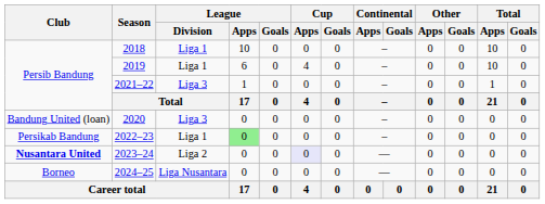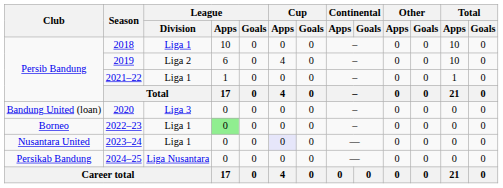 <table class="wikitable" style="text-align: center">
 <tr>
 <th rowspan="2">Club</th>
 <th rowspan="2">Season</th>
 <th colspan="3">League</th>
 <th colspan="2">Cup</th>
 <th colspan="2">Continental</th>
 <th colspan="2">Other</th>
 <th colspan="2">Total</th>
 </tr>
 <tr>
 <th>Division</th>
 <th>Apps</th>
 <th>Goals</th>
 <th>Apps</th>
 <th>Goals</th>
 <th>Apps</th>
 <th>Goals</th>
 <th>Apps</th>
 <th>Goals</th>
 <th>Apps</th>
 <th>Goals</th>
 </tr>
 <tr>
 <td rowspan="4"><a href='#'>Persib Bandung</a></td>
 <td><a href='#'>2018</a></td>
 <td rowspan="1" valign="center"><a href='#'>Liga 1</a></td>
 <td>10</td>
 <td>0</td>
 <td>0</td>
 <td>0</td>
 <td colspan="2">–</td>
 <td>0</td>
 <td>0</td>
 <td>10</td>
 <td>0</td>
 </tr>
 <tr>
 <td><a href='#'>2019</a></td>
-<td rowspan="1" valign="center">Liga 1</td>
+<td rowspan="1" valign="center">Liga 2</td>
 <td>6</td>
 <td>0</td>
 <td>4</td>
 <td>0</td>
 <td colspan="2">–</td>
 <td>0</td>
 <td>0</td>
 <td>10</td>
 <td>0</td>
 </tr>
 <tr>
 <td><a href='#'>2021–22</a></td>
-<td><a href='#'>Liga 3</a></td>
+<td rowspan="1" valign="center">Liga 1</td>
 <td>1</td>
 <td>0</td>
 <td>0</td>
 <td>0</td>
 <td colspan="2">–</td>
 <td>0</td>
 <td>0</td>
 <td>1</td>
 <td>0</td>
 </tr>
 <tr>
 <th colspan="2">Total</th>
 <th>17</th>
 <th>0</th>
 <th>4</th>
 <th>0</th>
 <th colspan="2">–</th>
 <th>0</th>
 <th>0</th>
 <th>21</th>
 <th>0</th>
 </tr>
 <tr>
 <td><a href='#'>Bandung United</a> (loan)</td>
 <td><a href='#'>2020</a></td>
 <td><a href='#'>Liga 3</a></td>
 <td>0</td>
 <td>0</td>
 <td>0</td>
 <td>0</td>
 <td colspan="2">–</td>
 <td>0</td>
 <td>0</td>
 <td>0</td>
 <td>0</td>
 </tr>
 <tr>
-<td rowspan="1" valign="center"><a href='#'>Persikab Bandung</a></td>
+<td><a href='#'>Borneo</a></td>
 <td><a href='#'>2022–23</a></td>
 <td>Liga 1</td>
 <td style="background: lightgreen;">0</td>
 <td>0</td>
 <td>0</td>
 <td>0</td>
 <td colspan="2">–</td>
 <td>0</td>
 <td>0</td>
 <td>0</td>
 <td>0</td>
 </tr>
 <tr>
-<td rowspan="1"><strong><a href='#'>Nusantara United</a></strong></td>
+<td rowspan="1"><a href='#'>Nusantara United</a></td>
 <td><a href='#'>2023–24</a></td>
-<td rowspan="1" valign="center">Liga 2</td>
+<td rowspan="1" valign="center">Liga 1</td>
 <td>0</td>
 <td>0</td>
 <td style="background: lavender;">0</td>
 <td>0</td>
 <td colspan=2>—</td>
 <td>0</td>
 <td>0</td>
 <td>0</td>
 <td>0</td>
 </tr>
 <tr>
-<td><a href='#'>Borneo</a></td>
+<td rowspan="1" valign="center"><a href='#'>Persikab Bandung</a></td>
 <td><a href='#'>2024–25</a></td>
 <td><a href='#'>Liga Nusantara</a></td>
 <td>0</td>
 <td>0</td>
 <td>0</td>
 <td>0</td>
 <td colspan=2>—</td>
 <td>0</td>
 <td>0</td>
 <td>0</td>
 <td>0</td>
 </tr>
 <tr>
 <th colspan=3>Career total</th>
 <th>17</th>
 <th>0</th>
 <th>4</th>
 <th>0</th>
 <th>0</th>
 <th>0</th>
 <th>0</th>
 <th>0</th>
 <th>21</th>
 <th>0</th>
 </tr>
 </table>
